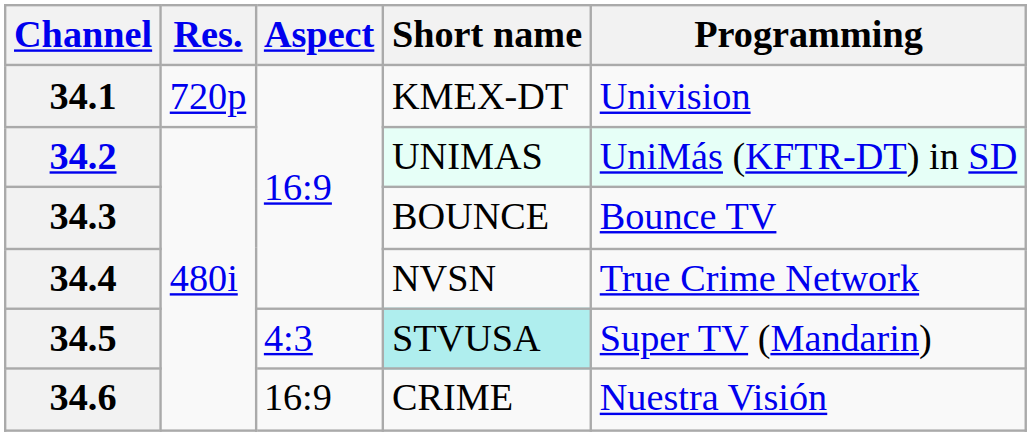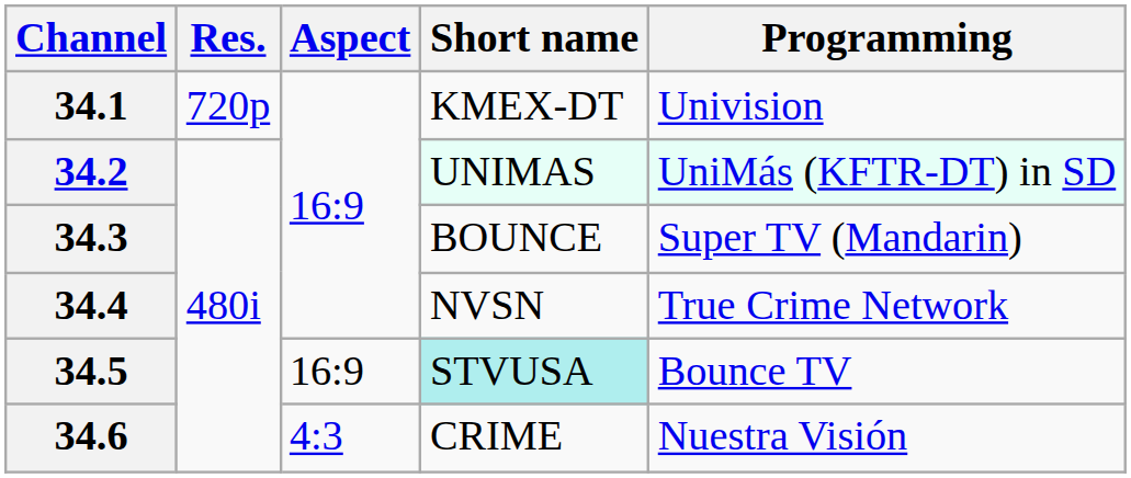 <table class="wikitable">
 <tr>
 <th scope = "col"><a href='#'>Channel</a></th>
 <th scope = "col"><a href='#'>Res.</a></th>
 <th scope = "col"><a href='#'>Aspect</a></th>
 <th scope = "col">Short name</th>
 <th scope = "col">Programming</th>
 </tr>
 <tr>
 <th scope = "row">34.1</th>
 <td><a href='#'>720p</a></td>
 <td rowspan="4"><a href='#'>16:9</a></td>
 <td>KMEX-DT</td>
 <td><a href='#'>Univision</a></td>
 </tr>
 <tr>
 <th scope = "row"><a href='#'>34.2</a></th>
 <td rowspan="5"><a href='#'>480i</a></td>
 <td style="background-color: #E6FFF7;">UNIMAS</td>
 <td style="background-color: #E6FFF7;"><a href='#'>UniMás</a> (<a href='#'>KFTR-DT</a>) in <a href='#'>SD</a></td>
 </tr>
 <tr>
 <th scope = "row">34.3</th>
 <td>BOUNCE</td>
-<td><a href='#'>Bounce TV</a></td>
+<td><a href='#'>Super TV</a> (<a href='#'>Mandarin</a>)</td>
 </tr>
 <tr>
 <th scope = "row">34.4</th>
 <td>NVSN</td>
 <td><a href='#'>True Crime Network</a></td>
 </tr>
 <tr>
 <th scope = "row">34.5</th>
-<td><a href='#'>4:3</a></td>
+<td>16:9</td>
 <td style="background: paleturquoise;">STVUSA</td>
-<td><a href='#'>Super TV</a> (<a href='#'>Mandarin</a>)</td>
+<td><a href='#'>Bounce TV</a></td>
 </tr>
 <tr>
 <th scope = "row">34.6</th>
-<td>16:9</td>
+<td><a href='#'>4:3</a></td>
 <td>CRIME</td>
 <td><a href='#'>Nuestra Visión</a></td>
 </tr>
 </table>
